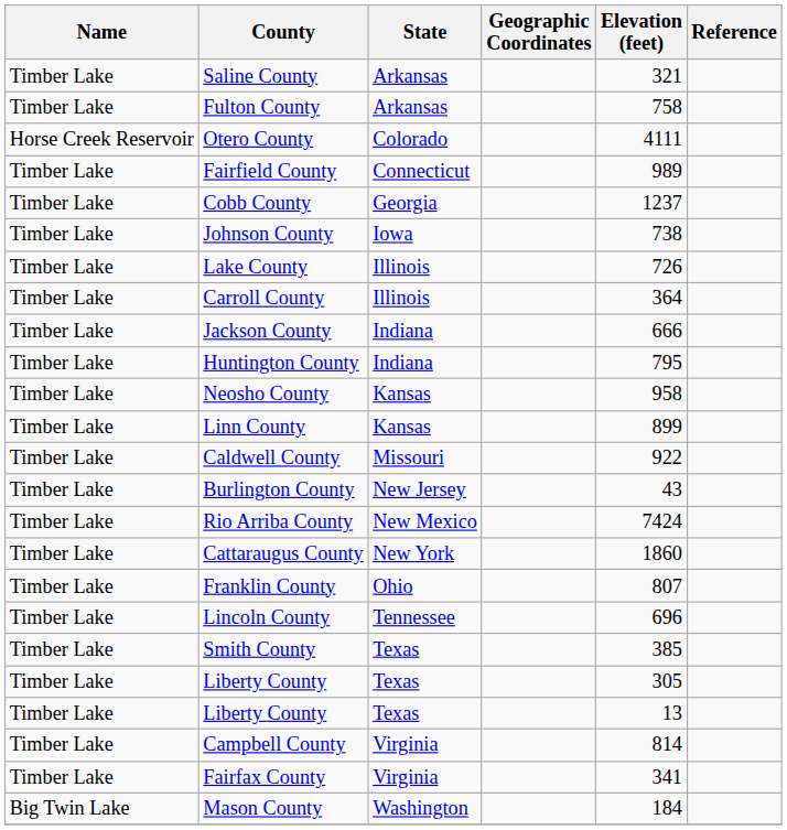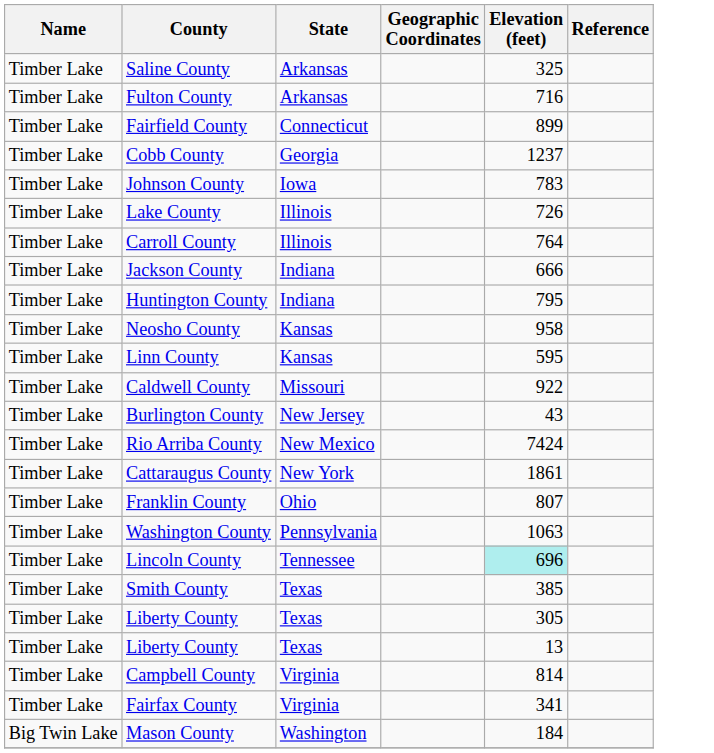 <table class="wikitable">
 <tr>
 <th><strong> Name</strong></th>
 <th><strong> County</strong></th>
 <th><strong> State</strong></th>
 <th><strong> Geographic</strong><br><strong>Coordinates</strong></th>
 <th><strong> Elevation</strong><br><strong>(feet)</strong></th>
 <th><strong> Reference</strong></th>
 </tr>
 <tr>
 <td>Timber Lake</td>
 <td><a href='#'>Saline County</a></td>
 <td><a href='#'>Arkansas</a></td>
 <td></td>
-<td align="right">321</td>
+<td align="right">325</td>
 <td></td>
 </tr>
 <tr>
 <td>Timber Lake</td>
 <td><a href='#'>Fulton County</a></td>
 <td><a href='#'>Arkansas</a></td>
 <td></td>
-<td align="right">758</td>
-<td></td>
-</tr>
-<tr>
-<td>Horse Creek Reservoir</td>
-<td><a href='#'>Otero County</a></td>
-<td><a href='#'>Colorado</a></td>
-<td></td>
-<td align="right">4111</td>
+<td align="right">716</td>
 <td></td>
 </tr>
 <tr>
 <td>Timber Lake</td>
 <td><a href='#'>Fairfield County</a></td>
 <td><a href='#'>Connecticut</a></td>
 <td></td>
-<td align="right">989</td>
+<td align="right">899</td>
 <td></td>
 </tr>
 <tr>
 <td>Timber Lake</td>
 <td><a href='#'>Cobb County</a></td>
 <td><a href='#'>Georgia</a></td>
 <td></td>
 <td align="right">1237</td>
 <td></td>
 </tr>
 <tr>
 <td>Timber Lake</td>
 <td><a href='#'>Johnson County</a></td>
 <td><a href='#'>Iowa</a></td>
 <td></td>
-<td align="right">738</td>
+<td align="right">783</td>
 <td></td>
 </tr>
 <tr>
 <td>Timber Lake</td>
 <td><a href='#'>Lake County</a></td>
 <td><a href='#'>Illinois</a></td>
 <td></td>
 <td align="right">726</td>
 <td></td>
 </tr>
 <tr>
 <td>Timber Lake</td>
 <td><a href='#'>Carroll County</a></td>
 <td><a href='#'>Illinois</a></td>
 <td></td>
-<td align="right">364</td>
+<td align="right">764</td>
 <td></td>
 </tr>
 <tr>
 <td>Timber Lake</td>
 <td><a href='#'>Jackson County</a></td>
 <td><a href='#'>Indiana</a></td>
 <td></td>
 <td align="right">666</td>
 <td></td>
 </tr>
 <tr>
 <td>Timber Lake</td>
 <td><a href='#'>Huntington County</a></td>
 <td><a href='#'>Indiana</a></td>
 <td></td>
 <td align="right">795</td>
 <td></td>
 </tr>
 <tr>
 <td>Timber Lake</td>
 <td><a href='#'>Neosho County</a></td>
 <td><a href='#'>Kansas</a></td>
 <td></td>
 <td align="right">958</td>
 <td></td>
 </tr>
 <tr>
 <td>Timber Lake</td>
 <td><a href='#'>Linn County</a></td>
 <td><a href='#'>Kansas</a></td>
 <td></td>
-<td align="right">899</td>
+<td align="right">595</td>
 <td></td>
 </tr>
 <tr>
 <td>Timber Lake</td>
 <td><a href='#'>Caldwell County</a></td>
 <td><a href='#'>Missouri</a></td>
 <td></td>
 <td align="right">922</td>
 <td></td>
 </tr>
 <tr>
 <td>Timber Lake</td>
 <td><a href='#'>Burlington County</a></td>
 <td><a href='#'>New Jersey</a></td>
 <td></td>
 <td align="right">43</td>
 <td></td>
 </tr>
 <tr>
 <td>Timber Lake</td>
 <td><a href='#'>Rio Arriba County</a></td>
 <td><a href='#'>New Mexico</a></td>
 <td></td>
 <td align="right">7424</td>
 <td></td>
 </tr>
 <tr>
 <td>Timber Lake</td>
 <td><a href='#'>Cattaraugus County</a></td>
 <td><a href='#'>New York</a></td>
 <td></td>
-<td align="right">1860</td>
+<td align="right">1861</td>
 <td></td>
 </tr>
 <tr>
 <td>Timber Lake</td>
 <td><a href='#'>Franklin County</a></td>
 <td><a href='#'>Ohio</a></td>
 <td></td>
 <td align="right">807</td>
 <td></td>
 </tr>
 <tr>
 <td>Timber Lake</td>
+<td><a href='#'>Washington County</a></td>
+<td><a href='#'>Pennsylvania</a></td>
+<td></td>
+<td align="right">1063</td>
+<td></td>
+</tr>
+<tr>
+<td>Timber Lake</td>
 <td><a href='#'>Lincoln County</a></td>
 <td><a href='#'>Tennessee</a></td>
 <td></td>
-<td align="right">696</td>
+<td align="right" style="background: paleturquoise;">696</td>
 <td></td>
 </tr>
 <tr>
 <td>Timber Lake</td>
 <td><a href='#'>Smith County</a></td>
 <td><a href='#'>Texas</a></td>
 <td></td>
 <td align="right">385</td>
 <td></td>
 </tr>
 <tr>
 <td>Timber Lake</td>
 <td><a href='#'>Liberty County</a></td>
 <td><a href='#'>Texas</a></td>
 <td></td>
 <td align="right">305</td>
 <td></td>
 </tr>
 <tr>
 <td>Timber Lake</td>
 <td><a href='#'>Liberty County</a></td>
 <td><a href='#'>Texas</a></td>
 <td></td>
 <td align="right">13</td>
 <td></td>
 </tr>
 <tr>
 <td>Timber Lake</td>
 <td><a href='#'>Campbell County</a></td>
 <td><a href='#'>Virginia</a></td>
 <td></td>
 <td align="right">814</td>
 <td></td>
 </tr>
 <tr>
 <td>Timber Lake</td>
 <td><a href='#'>Fairfax County</a></td>
 <td><a href='#'>Virginia</a></td>
 <td></td>
 <td align="right">341</td>
 <td></td>
 </tr>
 <tr>
 <td>Big Twin Lake</td>
 <td><a href='#'>Mason County</a></td>
 <td><a href='#'>Washington</a></td>
 <td></td>
 <td align="right">184</td>
 <td></td>
 </tr>
 <tr>
 </tr>
 </table>
